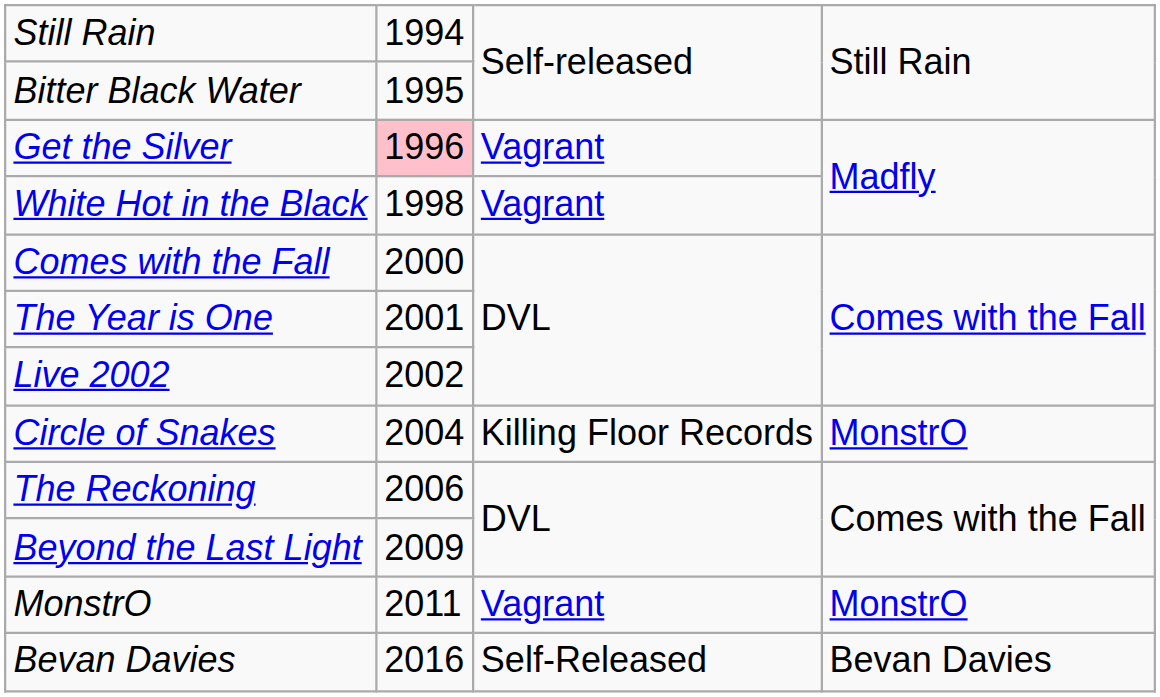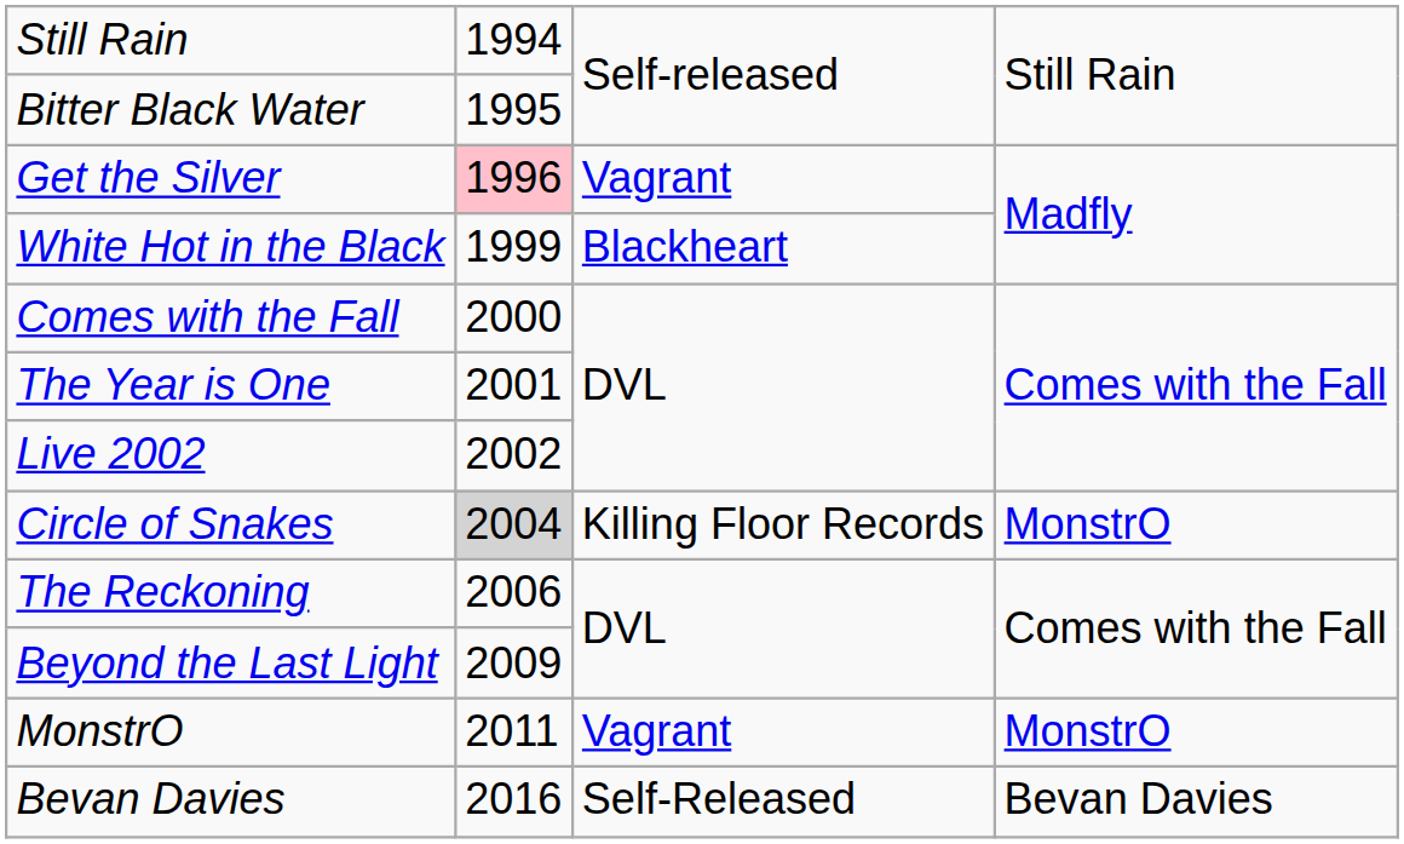 <table class="wikitable">
 <tr>
 <td><em>Still Rain</em></td>
 <td>1994</td>
 <td rowspan=2>Self-released</td>
 <td rowspan=2>Still Rain</td>
 </tr>
 <tr>
 <td><em>Bitter Black Water</em></td>
 <td>1995</td>
 </tr>
 <tr>
 <td><em><a href='#'>Get the Silver</a></em></td>
 <td style="background: pink;">1996</td>
 <td><a href='#'>Vagrant</a></td>
 <td rowspan=2><a href='#'>Madfly</a></td>
 </tr>
 <tr>
 <td><em><a href='#'>White Hot in the Black</a></em></td>
-<td>1998</td>
-<td><a href='#'>Vagrant</a></td>
+<td>1999</td>
+<td><a href='#'>Blackheart</a></td>
 </tr>
 <tr>
 <td><em><a href='#'>Comes with the Fall</a></em></td>
 <td>2000</td>
 <td rowspan=3>DVL</td>
 <td rowspan=3><a href='#'>Comes with the Fall</a></td>
 </tr>
 <tr>
 <td><em><a href='#'>The Year is One</a></em></td>
 <td>2001</td>
 </tr>
 <tr>
 <td><em><a href='#'>Live 2002</a></em> </td>
 <td>2002</td>
 </tr>
 <tr>
 <td><em><a href='#'>Circle of Snakes</a></em></td>
-<td>2004</td>
+<td style="background: lightgrey;">2004</td>
 <td>Killing Floor Records</td>
 <td><a href='#'>MonstrO</a></td>
 </tr>
 <tr>
 <td><em><a href='#'>The Reckoning</a></em> </td>
 <td>2006</td>
 <td rowspan=2>DVL</td>
 <td rowspan=2>Comes with the Fall</td>
 </tr>
 <tr>
 <td><em><a href='#'>Beyond the Last Light</a></em></td>
 <td>2009</td>
 </tr>
 <tr>
 <td><em>MonstrO</em></td>
 <td>2011</td>
 <td><a href='#'>Vagrant</a></td>
 <td><a href='#'>MonstrO</a></td>
 </tr>
 <tr>
 <td><em>Bevan Davies</em></td>
 <td>2016</td>
 <td rowspan=3>Self-Released</td>
 <td rowspan=3>Bevan Davies</td>
 </tr>
 </table>
